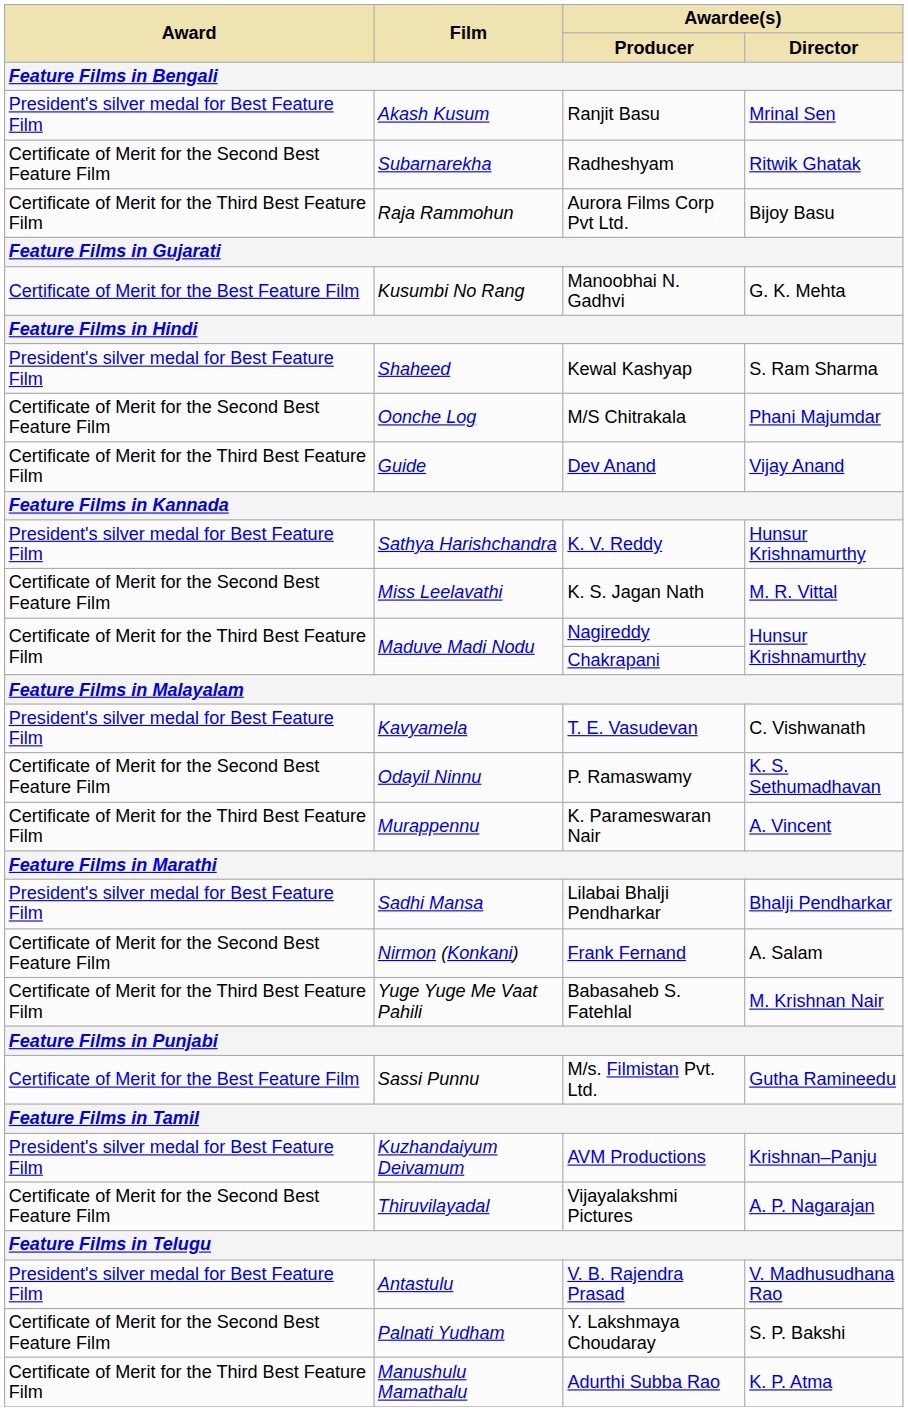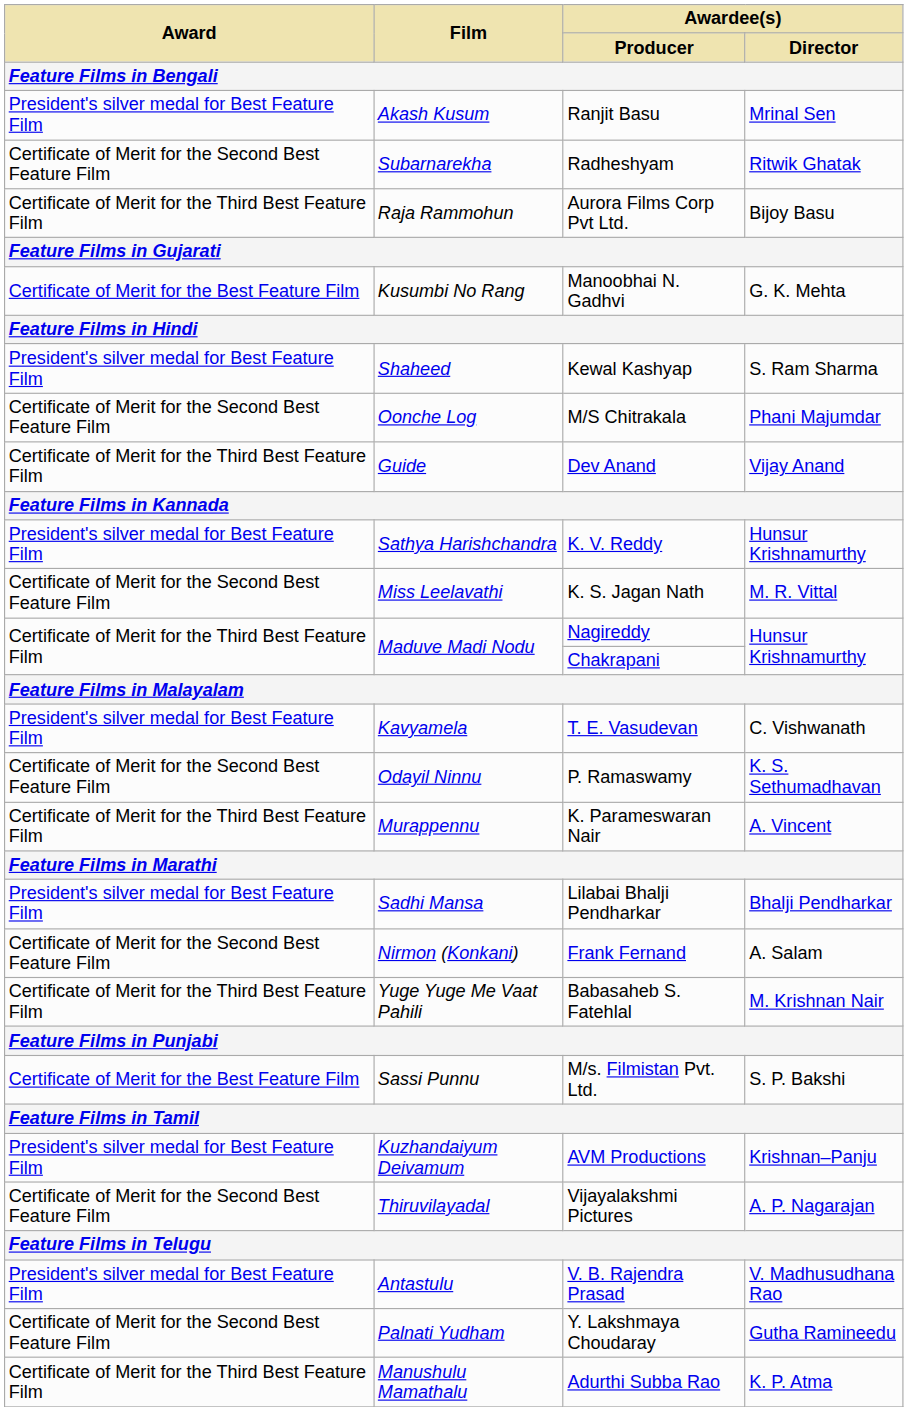 <table class="wikitable sortable" style="width:90%">
 <tr>
 <th scope="col" rowspan="2" style="background-color:#EFE4B0;width:37%">Award</th>
 <th scope="col" rowspan="2" style="background-color:#EFE4B0;width:19%">Film</th>
 <th scope="col" colspan="2" style="background-color:#EFE4B0;width:34%">Awardee(s)</th>
 </tr>
 <tr>
 <th scope="col" style="background-color:#EFE4B0;">Producer</th>
 <th scope="col" style="background-color:#EFE4B0;">Director</th>
 </tr>
 <tr style="background-color:#F4F4F4">
 <td colspan="4"><strong><em><a href='#'>Feature Films in Bengali</a></em></strong></td>
 </tr>
 <tr style="background-color:#FCFCFC">
 <td><a href='#'>President's silver medal for Best Feature Film</a></td>
 <td><em><a href='#'>Akash Kusum</a></em></td>
 <td>Ranjit Basu</td>
 <td><a href='#'>Mrinal Sen</a></td>
 </tr>
 <tr style="background-color:#FCFCFC">
 <td>Certificate of Merit for the Second Best Feature Film</td>
 <td><em><a href='#'>Subarnarekha</a></em></td>
 <td>Radheshyam</td>
 <td><a href='#'>Ritwik Ghatak</a></td>
 </tr>
 <tr style="background-color:#FCFCFC">
 <td>Certificate of Merit for the Third Best Feature Film</td>
 <td><em> Raja Rammohun</em></td>
 <td>Aurora Films Corp Pvt Ltd.</td>
 <td>Bijoy Basu</td>
 </tr>
 <tr style="background-color:#F4F4F4">
 <td colspan="4"><strong><em><a href='#'>Feature Films in Gujarati</a></em></strong></td>
 </tr>
 <tr style="background-color:#FCFCFC">
 <td><a href='#'>Certificate of Merit for the Best Feature Film</a></td>
 <td><em>Kusumbi No Rang</em></td>
 <td>Manoobhai N. Gadhvi</td>
 <td>G. K. Mehta</td>
 </tr>
 <tr style="background-color:#F4F4F4">
 <td colspan="4"><strong><em><a href='#'>Feature Films in Hindi</a></em></strong></td>
 </tr>
 <tr style="background-color:#FCFCFC">
 <td><a href='#'>President's silver medal for Best Feature Film</a></td>
 <td><em><a href='#'>Shaheed</a></em></td>
 <td>Kewal Kashyap</td>
 <td>S. Ram Sharma</td>
 </tr>
 <tr style="background-color:#FCFCFC">
 <td>Certificate of Merit for the Second Best Feature Film</td>
 <td><em><a href='#'>Oonche Log</a></em></td>
 <td>M/S Chitrakala</td>
 <td><a href='#'>Phani Majumdar</a></td>
 </tr>
 <tr style="background-color:#FCFCFC">
 <td>Certificate of Merit for the Third Best Feature Film</td>
 <td><em><a href='#'>Guide</a></em></td>
 <td><a href='#'>Dev Anand</a></td>
 <td><a href='#'>Vijay Anand</a></td>
 </tr>
 <tr style="background-color:#F4F4F4">
 <td colspan="4"><strong><em><a href='#'>Feature Films in Kannada</a></em></strong></td>
 </tr>
 <tr style="background-color:#FCFCFC">
 <td><a href='#'>President's silver medal for Best Feature Film</a></td>
 <td><em><a href='#'>Sathya Harishchandra</a></em></td>
 <td><a href='#'>K. V. Reddy</a></td>
 <td><a href='#'>Hunsur Krishnamurthy</a></td>
 </tr>
 <tr style="background-color:#FCFCFC">
 <td>Certificate of Merit for the Second Best Feature Film</td>
 <td><em><a href='#'>Miss Leelavathi</a></em></td>
 <td>K. S. Jagan Nath</td>
 <td><a href='#'>M. R. Vittal</a></td>
 </tr>
 <tr style="background-color:#FCFCFC">
 <td rowspan="2">Certificate of Merit for the Third Best Feature Film</td>
 <td rowspan="2"><em><a href='#'>Maduve Madi Nodu</a></em></td>
 <td><a href='#'>Nagireddy</a></td>
 <td rowspan="2"><a href='#'>Hunsur Krishnamurthy</a></td>
 </tr>
 <tr style="background-color:#FCFCFC">
 <td><a href='#'>Chakrapani</a></td>
 </tr>
 <tr style="background-color:#F4F4F4">
 <td colspan="4"><strong><em><a href='#'>Feature Films in Malayalam</a></em></strong></td>
 </tr>
 <tr style="background-color:#FCFCFC">
 <td><a href='#'>President's silver medal for Best Feature Film</a></td>
 <td><em><a href='#'>Kavyamela</a></em></td>
 <td><a href='#'>T. E. Vasudevan</a></td>
 <td>C. Vishwanath</td>
 </tr>
 <tr style="background-color:#FCFCFC">
 <td>Certificate of Merit for the Second Best Feature Film</td>
 <td><em><a href='#'>Odayil Ninnu</a></em></td>
 <td>P. Ramaswamy</td>
 <td><a href='#'>K. S. Sethumadhavan</a></td>
 </tr>
 <tr style="background-color:#FCFCFC">
 <td>Certificate of Merit for the Third Best Feature Film</td>
 <td><em><a href='#'>Murappennu</a></em></td>
 <td>K. Parameswaran Nair</td>
 <td><a href='#'>A. Vincent</a></td>
 </tr>
 <tr style="background-color:#F4F4F4">
 <td colspan="4"><strong><em><a href='#'>Feature Films in Marathi</a></em></strong></td>
 </tr>
 <tr style="background-color:#FCFCFC">
 <td><a href='#'>President's silver medal for Best Feature Film</a></td>
 <td><em><a href='#'>Sadhi Mansa</a></em></td>
 <td>Lilabai Bhalji Pendharkar</td>
 <td><a href='#'>Bhalji Pendharkar</a></td>
 </tr>
 <tr style="background-color:#FCFCFC">
 <td>Certificate of Merit for the Second Best Feature Film</td>
 <td><em><a href='#'>Nirmon</a> (<a href='#'>Konkani</a>)</em></td>
 <td><a href='#'>Frank Fernand</a></td>
 <td>A. Salam</td>
 </tr>
 <tr style="background-color:#FCFCFC">
 <td>Certificate of Merit for the Third Best Feature Film</td>
 <td><em>Yuge Yuge Me Vaat Pahili</em></td>
 <td>Babasaheb S. Fatehlal</td>
 <td><a href='#'>M. Krishnan Nair</a></td>
 </tr>
 <tr style="background-color:#F4F4F4">
 <td colspan="4"><strong><em><a href='#'>Feature Films in Punjabi</a></em></strong></td>
 </tr>
 <tr style="background-color:#FCFCFC">
 <td><a href='#'>Certificate of Merit for the Best Feature Film</a></td>
 <td><em>Sassi Punnu</em></td>
 <td>M/s. <a href='#'>Filmistan</a> Pvt. Ltd.</td>
-<td><a href='#'>Gutha Ramineedu</a></td>
+<td>S. P. Bakshi</td>
 </tr>
 <tr style="background-color:#F4F4F4">
 <td colspan="4"><strong><em><a href='#'>Feature Films in Tamil</a></em></strong></td>
 </tr>
 <tr style="background-color:#FCFCFC">
 <td><a href='#'>President's silver medal for Best Feature Film</a></td>
 <td><em><a href='#'>Kuzhandaiyum Deivamum</a></em></td>
 <td><a href='#'>AVM Productions</a></td>
 <td><a href='#'>Krishnan–Panju</a></td>
 </tr>
 <tr style="background-color:#FCFCFC">
 <td>Certificate of Merit for the Second Best Feature Film</td>
 <td><em><a href='#'>Thiruvilayadal</a></em></td>
 <td>Vijayalakshmi Pictures</td>
 <td><a href='#'>A. P. Nagarajan</a></td>
 </tr>
 <tr style="background-color:#F4F4F4">
 <td colspan="4"><strong><em><a href='#'>Feature Films in Telugu</a></em></strong></td>
 </tr>
 <tr style="background-color:#FCFCFC">
 <td><a href='#'>President's silver medal for Best Feature Film</a></td>
 <td><em><a href='#'>Antastulu</a></em></td>
 <td><a href='#'>V. B. Rajendra Prasad</a></td>
 <td><a href='#'>V. Madhusudhana Rao</a></td>
 </tr>
 <tr style="background-color:#FCFCFC">
 <td>Certificate of Merit for the Second Best Feature Film</td>
 <td><em><a href='#'>Palnati Yudham</a></em></td>
 <td>Y. Lakshmaya Choudaray</td>
-<td>S. P. Bakshi</td>
+<td><a href='#'>Gutha Ramineedu</a></td>
 </tr>
 <tr style="background-color:#FCFCFC">
 <td>Certificate of Merit for the Third Best Feature Film</td>
 <td><em><a href='#'>Manushulu Mamathalu</a></em></td>
 <td><a href='#'>Adurthi Subba Rao</a></td>
 <td><a href='#'>K. P. Atma</a></td>
 </tr>
 </table>
